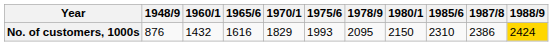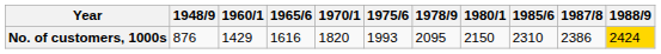 <table class="wikitable">
 <tr>
 <th>Year</th>
 <th>1948/9</th>
 <th>1960/1</th>
 <th>1965/6</th>
 <th>1970/1</th>
 <th>1975/6</th>
 <th>1978/9</th>
 <th>1980/1</th>
 <th>1985/6</th>
 <th>1987/8</th>
 <th>1988/9</th>
 </tr>
 <tr>
 <th>No.  of customers, 1000s</th>
 <td>876</td>
-<td>1432</td>
+<td>1429</td>
 <td>1616</td>
-<td>1829</td>
+<td>1820</td>
 <td>1993</td>
 <td>2095</td>
 <td>2150</td>
 <td>2310</td>
 <td>2386</td>
 <td style="background: gold;">2424</td>
 </tr>
 </table>
